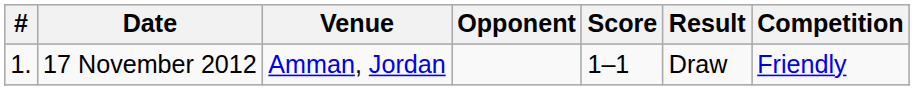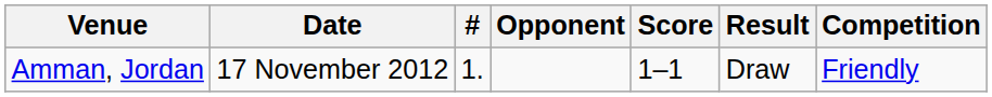 <table class="wikitable">
 <tr>
+<th>Venue</th>
+<th>Date</th>
 <th>#</th>
-<th>Date</th>
-<th>Venue</th>
 <th>Opponent</th>
 <th>Score</th>
 <th>Result</th>
 <th>Competition</th>
 </tr>
 <tr>
+<td><a href='#'>Amman</a>, <a href='#'>Jordan</a></td>
+<td>17 November 2012</td>
 <td>1.</td>
-<td>17 November 2012</td>
-<td><a href='#'>Amman</a>, <a href='#'>Jordan</a></td>
 <td></td>
 <td>1–1</td>
 <td>Draw</td>
 <td><a href='#'>Friendly</a></td>
 </tr>
 </table>
